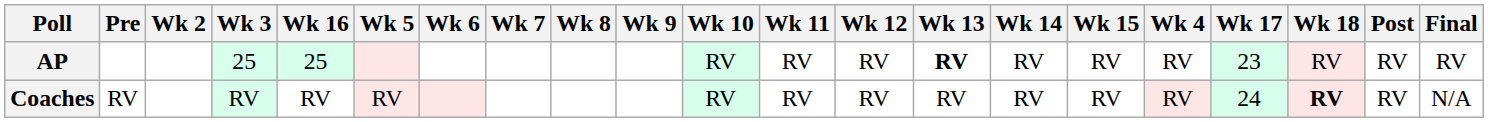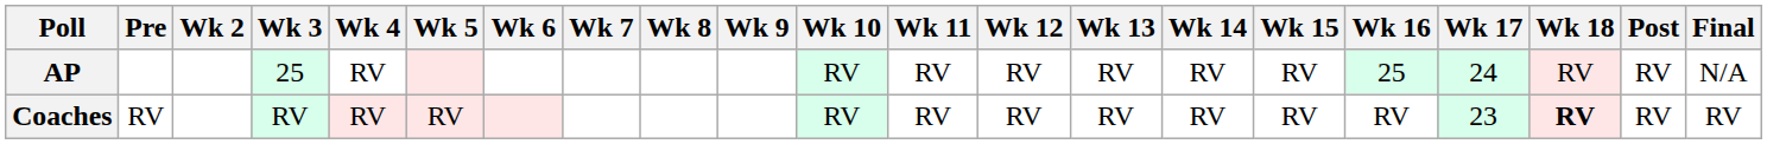 <table class="wikitable" style="white-space:nowrap;text-align:center;">
 <tr>
 <th>Poll</th>
 <th>Pre</th>
 <th>Wk 2</th>
 <th>Wk 3</th>
-<th>Wk 16</th>
+<th>Wk 4</th>
 <th>Wk 5</th>
 <th>Wk 6</th>
 <th>Wk 7</th>
 <th>Wk 8</th>
 <th>Wk 9</th>
 <th>Wk 10</th>
 <th>Wk 11</th>
 <th>Wk 12</th>
 <th>Wk 13</th>
 <th>Wk 14</th>
 <th>Wk 15</th>
-<th>Wk 4</th>
+<th>Wk 16</th>
 <th>Wk 17</th>
 <th>Wk 18</th>
 <th>Post</th>
 <th>Final</th>
 </tr>
 <tr>
 <th>AP</th>
 <td style="background:#FFF;"></td>
 <td style="background:#FFF;"></td>
 <td style="background:#d8ffeb;">25</td>
-<td style="background:#D8FFEB;">25</td>
+<td style="background:#FFF;">RV</td>
 <td style="background:#FFE6E6;"></td>
 <td style="background:#FFF;"></td>
 <td style="background:#FFF;"></td>
 <td style="background:#FFF;"></td>
 <td style="background:#FFF;"></td>
 <td style="background:#d8ffeb;">RV</td>
 <td style="background:#FFF;">RV</td>
 <td style="background:#FFF;">RV</td>
-<td style="background:#FFF;"><strong>RV</strong></td>
 <td style="background:#FFF;">RV</td>
 <td style="background:#FFF;">RV</td>
 <td style="background:#FFF;">RV</td>
-<td style="background:#D8FFEB;">23</td>
+<td style="background:#D8FFEB;">25</td>
+<td style="background:#D8FFEB;">24</td>
 <td style="background:#FFE6E6;">RV</td>
 <td style="background:#FFF;">RV</td>
-<td style="background:#FFF;">RV</td>
+<td style="background:#FFF;">N/A</td>
 </tr>
 <tr>
 <th>Coaches</th>
 <td style="background:#FFF;">RV</td>
 <td style="background:#FFF;"></td>
 <td style="background:#d8ffeb;">RV</td>
-<td style="background:#FFF;">RV</td>
+<td style="background:#FFE6E6;">RV</td>
 <td style="background:#FFE6E6;">RV</td>
 <td style="background:#FFE6E6;"></td>
 <td style="background:#FFF;"></td>
 <td style="background:#FFF;"></td>
 <td style="background:#FFF;"></td>
 <td style="background:#d8ffeb;">RV</td>
 <td style="background:#FFF;">RV</td>
 <td style="background:#FFF;">RV</td>
 <td style="background:#FFF;">RV</td>
 <td style="background:#FFF;">RV</td>
 <td style="background:#FFF;">RV</td>
-<td style="background:#FFE6E6;">RV</td>
-<td style="background:#d8ffeb;">24</td>
+<td style="background:#FFF;">RV</td>
+<td style="background:#d8ffeb;">23</td>
 <td style="background:#FFE6E6;"><strong>RV</strong></td>
 <td style="background:#FFF;">RV</td>
-<td style="background:#FFF;">N/A</td>
+<td style="background:#FFF;">RV</td>
 </tr>
 </table>
